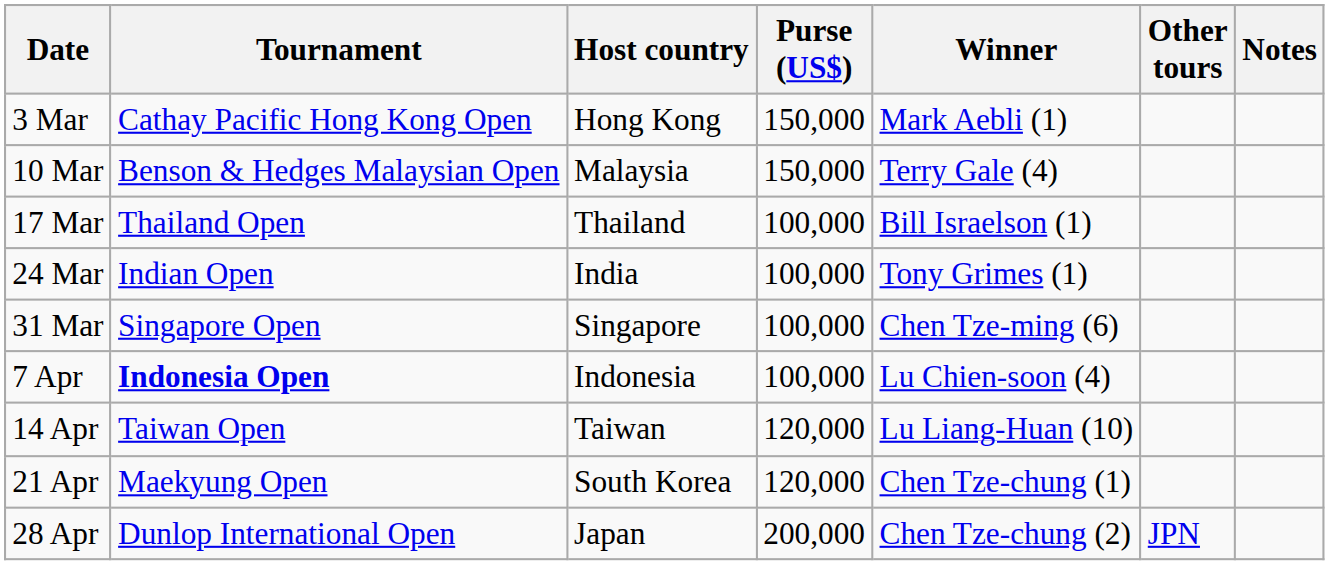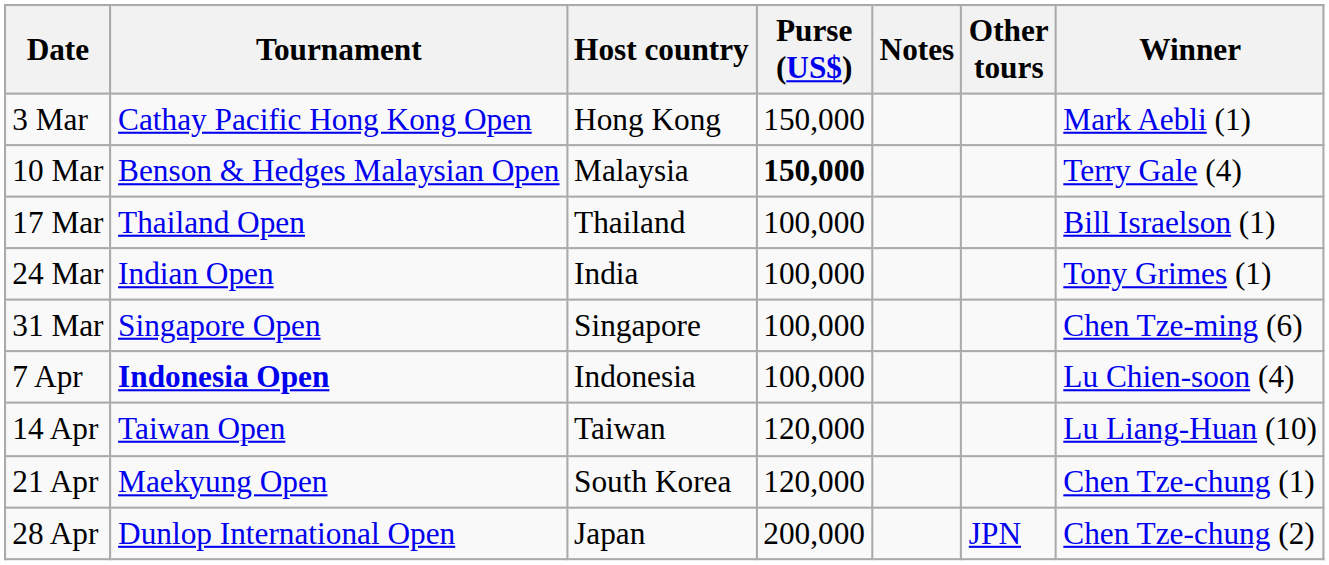 <table class="wikitable" style="font-size:95%">
 <tr>
 <th>Date</th>
 <th>Tournament</th>
 <th>Host country</th>
 <th>Purse<br>(<a href='#'>US$</a>)</th>
+<th>Notes</th>
+<th>Other<br>tours</th>
 <th>Winner</th>
-<th>Other<br>tours</th>
-<th>Notes</th>
 </tr>
 <tr>
 <td>3 Mar</td>
 <td><a href='#'>Cathay Pacific Hong Kong Open</a></td>
 <td>Hong Kong</td>
 <td align=right>150,000</td>
-<td> <a href='#'>Mark Aebli</a> (1)</td>
 <td></td>
 <td></td>
+<td> <a href='#'>Mark Aebli</a> (1)</td>
 </tr>
 <tr>
 <td>10 Mar</td>
 <td><a href='#'>Benson & Hedges Malaysian Open</a></td>
 <td>Malaysia</td>
-<td align=right>150,000</td>
-<td> <a href='#'>Terry Gale</a> (4)</td>
+<td align=right><strong>150,000</strong></td>
 <td></td>
 <td></td>
+<td> <a href='#'>Terry Gale</a> (4)</td>
 </tr>
 <tr>
 <td>17 Mar</td>
 <td><a href='#'>Thailand Open</a></td>
 <td>Thailand</td>
 <td align=right>100,000</td>
-<td> <a href='#'>Bill Israelson</a> (1)</td>
 <td></td>
 <td></td>
+<td> <a href='#'>Bill Israelson</a> (1)</td>
 </tr>
 <tr>
 <td>24 Mar</td>
 <td><a href='#'>Indian Open</a></td>
 <td>India</td>
 <td align=right>100,000</td>
-<td> <a href='#'>Tony Grimes</a> (1)</td>
 <td></td>
 <td></td>
+<td> <a href='#'>Tony Grimes</a> (1)</td>
 </tr>
 <tr>
 <td>31 Mar</td>
 <td><a href='#'>Singapore Open</a></td>
 <td>Singapore</td>
 <td align=right>100,000</td>
-<td> <a href='#'>Chen Tze-ming</a> (6)</td>
 <td></td>
 <td></td>
+<td> <a href='#'>Chen Tze-ming</a> (6)</td>
 </tr>
 <tr>
 <td>7 Apr</td>
 <td><strong><a href='#'>Indonesia Open</a></strong></td>
 <td>Indonesia</td>
 <td align=right>100,000</td>
-<td> <a href='#'>Lu Chien-soon</a> (4)</td>
 <td></td>
 <td></td>
+<td> <a href='#'>Lu Chien-soon</a> (4)</td>
 </tr>
 <tr>
 <td>14 Apr</td>
 <td><a href='#'>Taiwan Open</a></td>
 <td>Taiwan</td>
 <td align=right>120,000</td>
-<td> <a href='#'>Lu Liang-Huan</a> (10)</td>
 <td></td>
 <td></td>
+<td> <a href='#'>Lu Liang-Huan</a> (10)</td>
 </tr>
 <tr>
 <td>21 Apr</td>
 <td><a href='#'>Maekyung Open</a></td>
 <td>South Korea</td>
 <td align=right>120,000</td>
-<td> <a href='#'>Chen Tze-chung</a> (1)</td>
 <td></td>
 <td></td>
+<td> <a href='#'>Chen Tze-chung</a> (1)</td>
 </tr>
 <tr>
 <td>28 Apr</td>
 <td><a href='#'>Dunlop International Open</a></td>
 <td>Japan</td>
 <td align=right>200,000</td>
+<td></td>
+<td><a href='#'>JPN</a></td>
 <td> <a href='#'>Chen Tze-chung</a> (2)</td>
-<td><a href='#'>JPN</a></td>
-<td></td>
 </tr>
 </table>
